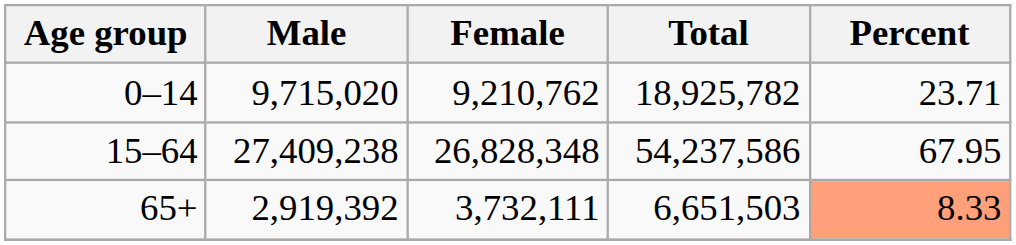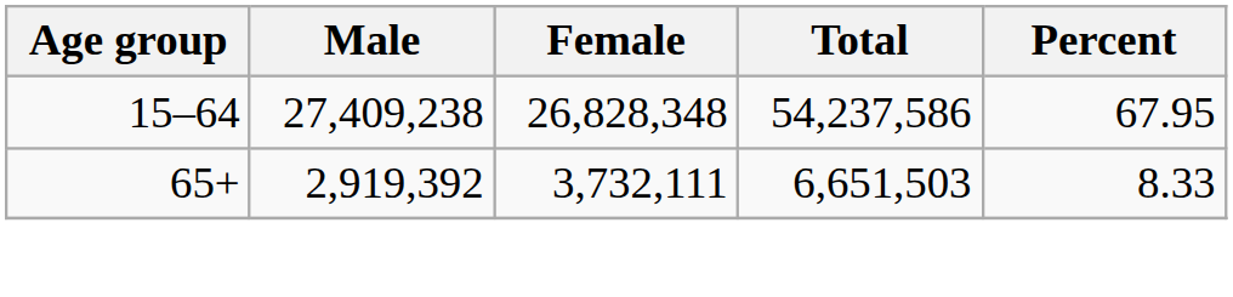 <table class="wikitable">
 <tr>
 <th width="80">Age group</th>
 <th width="80">Male</th>
 <th width="80">Female</th>
 <th width="80">Total</th>
 <th width="80">Percent</th>
-</tr>
-<tr>
-<td align="right">0–14</td>
-<td align="right">9,715,020</td>
-<td align="right">9,210,762</td>
-<td align="right">18,925,782</td>
-<td align="right">23.71</td>
 </tr>
 <tr>
 <td align="right">15–64</td>
 <td align="right">27,409,238</td>
 <td align="right">26,828,348</td>
 <td align="right">54,237,586</td>
 <td align="right">67.95</td>
 </tr>
 <tr>
 <td align="right">65+</td>
 <td align="right">2,919,392</td>
 <td align="right">3,732,111</td>
 <td align="right">6,651,503</td>
-<td align="right" style="background: lightsalmon;">8.33</td>
+<td align="right">8.33</td>
 </tr>
 <tr>
 </tr>
 </table>
